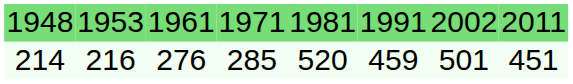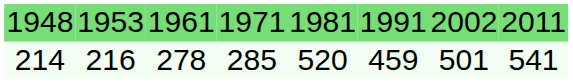 <table align="center" cellspacing="0" style="background:#f3fff3">
 <tr bgcolor="#77dd77">
 <td align="center">1948</td>
 <td align="center">1953</td>
 <td align="center">1961</td>
 <td align="center">1971</td>
 <td align="center">1981</td>
 <td align="center">1991</td>
 <td align="center">2002</td>
 <td align="center">2011</td>
 </tr>
 <tr>
 <td align="center">214</td>
 <td align="center">216</td>
-<td align="center">276</td>
+<td align="center">278</td>
 <td align="center">285</td>
 <td align="center">520</td>
 <td align="center">459</td>
 <td align="center">501</td>
-<td align="center">451</td>
+<td align="center">541</td>
 </tr>
 </table>
